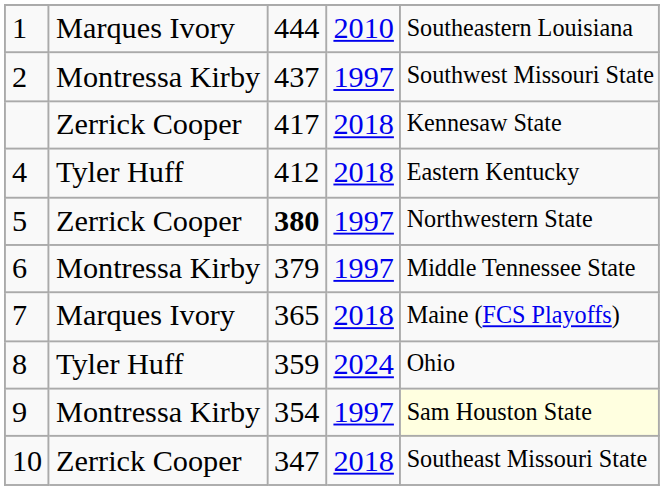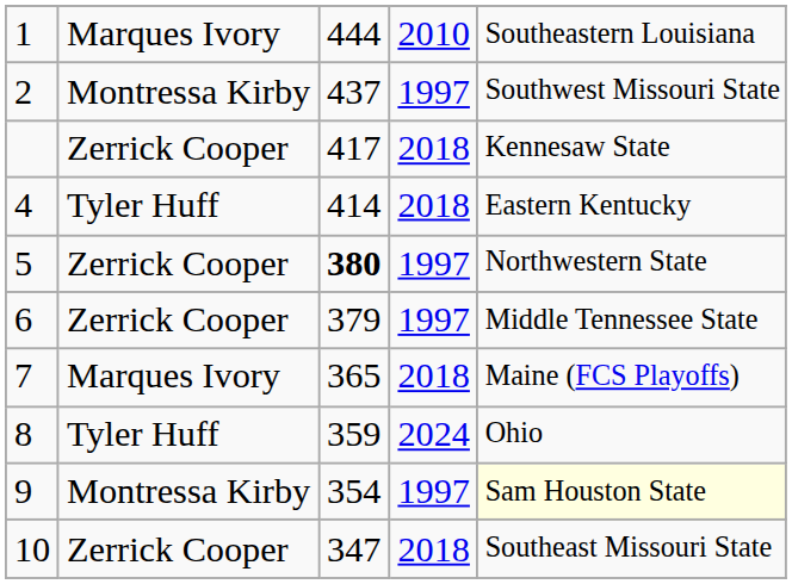 <table class="wikitable">
 <tr>
 </tr>
 <tr>
 <td>1</td>
 <td>Marques Ivory</td>
 <td>444</td>
 <td><a href='#'>2010</a></td>
 <td style="font-size:80%;">Southeastern Louisiana</td>
 </tr>
 <tr>
 <td>2</td>
 <td>Montressa Kirby</td>
 <td>437</td>
 <td><a href='#'>1997</a></td>
 <td style="font-size:80%;">Southwest Missouri State</td>
 </tr>
 <tr>
 <td></td>
 <td>Zerrick Cooper</td>
 <td>417</td>
 <td><a href='#'>2018</a></td>
 <td style="font-size:80%;">Kennesaw State</td>
 </tr>
 <tr>
 <td>4</td>
 <td>Tyler Huff</td>
-<td>412</td>
+<td>414</td>
 <td><a href='#'>2018</a></td>
 <td style="font-size:80%;">Eastern Kentucky</td>
 </tr>
 <tr>
 <td>5</td>
 <td>Zerrick Cooper</td>
 <td><strong>380</strong></td>
 <td><a href='#'>1997</a></td>
 <td style="font-size:80%;">Northwestern State</td>
 </tr>
 <tr>
 <td>6</td>
-<td>Montressa Kirby</td>
+<td>Zerrick Cooper</td>
 <td>379</td>
 <td><a href='#'>1997</a></td>
 <td style="font-size:80%;">Middle Tennessee State</td>
 </tr>
 <tr>
 <td>7</td>
 <td>Marques Ivory</td>
 <td>365</td>
 <td><a href='#'>2018</a></td>
 <td style="font-size:80%;">Maine (<a href='#'>FCS Playoffs</a>)</td>
 </tr>
 <tr>
 <td>8</td>
 <td>Tyler Huff</td>
 <td>359</td>
 <td><a href='#'>2024</a></td>
 <td style="font-size:80%;">Ohio</td>
 </tr>
 <tr>
 <td>9</td>
 <td>Montressa Kirby</td>
 <td>354</td>
 <td><a href='#'>1997</a></td>
 <td style="background: lightyellow; font-size:80%;">Sam Houston State</td>
 </tr>
 <tr>
 <td>10</td>
 <td>Zerrick Cooper</td>
 <td>347</td>
 <td><a href='#'>2018</a></td>
 <td style="font-size:80%;">Southeast Missouri State</td>
 </tr>
 </table>
